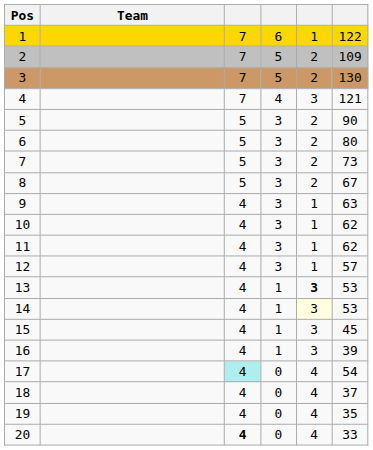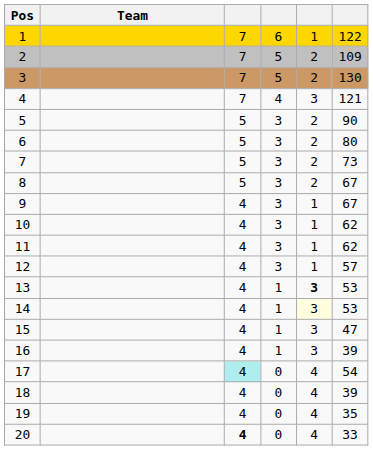 <table class="wikitable" style="text-align:center">
 <tr>
 <th width=30>Pos</th>
 <th width=180>Team</th>
 <th width=30></th>
 <th width=30></th>
 <th width=30></th>
 <th width=30></th>
 </tr>
 <tr bgcolor=gold>
 <td>1</td>
 <td align=left></td>
 <td>7</td>
 <td>6</td>
 <td>1</td>
 <td>122</td>
 </tr>
 <tr bgcolor=silver>
 <td>2</td>
 <td align=left></td>
 <td>7</td>
 <td>5</td>
 <td>2</td>
 <td>109</td>
 </tr>
 <tr bgcolor=cc9966>
 <td>3</td>
 <td align=left></td>
 <td>7</td>
 <td>5</td>
 <td>2</td>
 <td>130</td>
 </tr>
 <tr>
 <td>4</td>
 <td align=left></td>
 <td>7</td>
 <td>4</td>
 <td>3</td>
 <td>121</td>
 </tr>
 <tr>
 <td>5</td>
 <td align=left></td>
 <td>5</td>
 <td>3</td>
 <td>2</td>
 <td>90</td>
 </tr>
 <tr>
 <td>6</td>
 <td align=left></td>
 <td>5</td>
 <td>3</td>
 <td>2</td>
 <td>80</td>
 </tr>
 <tr>
 <td>7</td>
 <td align=left></td>
 <td>5</td>
 <td>3</td>
 <td>2</td>
 <td>73</td>
 </tr>
 <tr>
 <td>8</td>
 <td align=left></td>
 <td>5</td>
 <td>3</td>
 <td>2</td>
 <td>67</td>
 </tr>
 <tr>
 <td>9</td>
 <td align=left></td>
 <td>4</td>
 <td>3</td>
 <td>1</td>
-<td>63</td>
+<td>67</td>
 </tr>
 <tr>
 <td>10</td>
 <td align=left></td>
 <td>4</td>
 <td>3</td>
 <td>1</td>
 <td>62</td>
 </tr>
 <tr>
 <td>11</td>
 <td align=left></td>
 <td>4</td>
 <td>3</td>
 <td>1</td>
 <td>62</td>
 </tr>
 <tr>
 <td>12</td>
 <td align=left></td>
 <td>4</td>
 <td>3</td>
 <td>1</td>
 <td>57</td>
 </tr>
 <tr>
 <td>13</td>
 <td align=left></td>
 <td>4</td>
 <td>1</td>
 <td><strong>3</strong></td>
 <td>53</td>
 </tr>
 <tr>
 <td>14</td>
 <td align=left></td>
 <td>4</td>
 <td>1</td>
 <td style="background: lightyellow;">3</td>
 <td>53</td>
 </tr>
 <tr>
 <td>15</td>
 <td align=left></td>
 <td>4</td>
 <td>1</td>
 <td>3</td>
-<td>45</td>
+<td>47</td>
 </tr>
 <tr>
 <td>16</td>
 <td align=left></td>
 <td>4</td>
 <td>1</td>
 <td>3</td>
 <td>39</td>
 </tr>
 <tr>
 <td>17</td>
 <td align=left></td>
 <td style="background: paleturquoise;">4</td>
 <td>0</td>
 <td>4</td>
 <td>54</td>
 </tr>
 <tr>
 <td>18</td>
 <td align=left></td>
 <td>4</td>
 <td>0</td>
 <td>4</td>
-<td>37</td>
+<td>39</td>
 </tr>
 <tr>
 <td>19</td>
 <td align=left></td>
 <td>4</td>
 <td>0</td>
 <td>4</td>
 <td>35</td>
 </tr>
 <tr>
 <td>20</td>
 <td align=left></td>
 <td><strong>4</strong></td>
 <td>0</td>
 <td>4</td>
 <td>33</td>
 </tr>
 </table>
